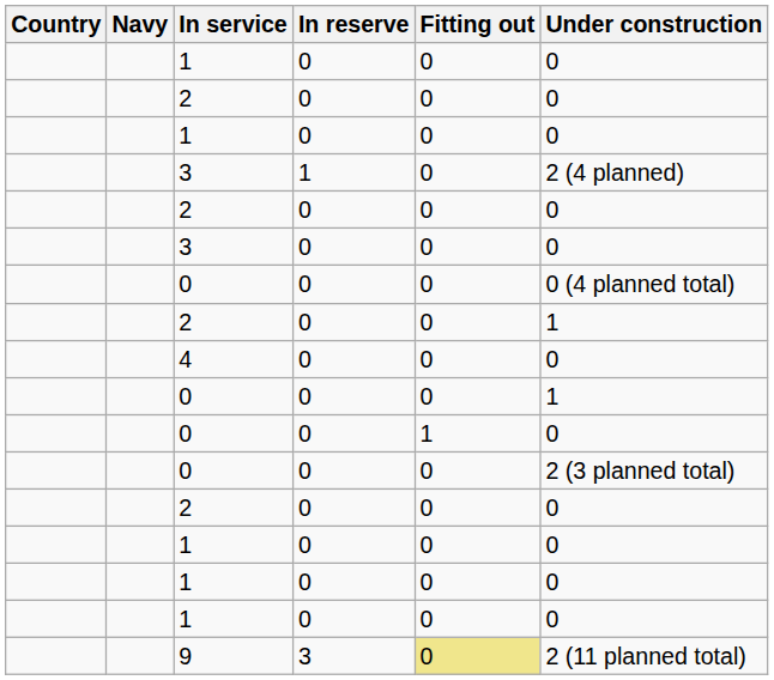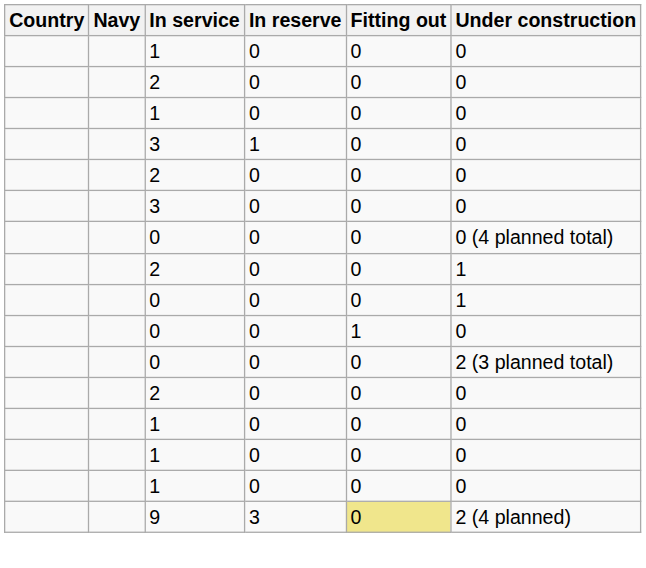 <table class="wikitable sortable" style="font-size:95%;">
 <tr>
 <th>Country</th>
 <th>Navy</th>
 <th>In service</th>
 <th>In reserve</th>
 <th>Fitting out</th>
 <th>Under construction</th>
 </tr>
 <tr>
 <td></td>
 <td></td>
 <td>1</td>
 <td>0</td>
 <td>0</td>
 <td>0</td>
 </tr>
 <tr>
 <td></td>
 <td></td>
 <td>2</td>
 <td>0</td>
 <td>0</td>
 <td>0</td>
 </tr>
 <tr>
 <td></td>
 <td></td>
 <td>1</td>
 <td>0</td>
 <td>0</td>
 <td>0</td>
 </tr>
 <tr>
 <td></td>
 <td></td>
 <td>3</td>
 <td>1</td>
 <td>0</td>
-<td>2 (4 planned)</td>
+<td>0</td>
 </tr>
 <tr>
 <td></td>
 <td></td>
 <td>2</td>
 <td>0</td>
 <td>0</td>
 <td>0</td>
 </tr>
 <tr>
 <td></td>
 <td></td>
 <td>3</td>
 <td>0</td>
 <td>0</td>
 <td>0</td>
 </tr>
 <tr>
 <td></td>
 <td></td>
 <td>0</td>
 <td>0</td>
 <td>0</td>
 <td>0 (4 planned total)</td>
 </tr>
 <tr>
 <td></td>
 <td></td>
 <td>2</td>
 <td>0</td>
 <td>0</td>
 <td>1</td>
-</tr>
-<tr>
-<td></td>
-<td></td>
-<td>4</td>
-<td>0</td>
-<td>0</td>
-<td>0</td>
 </tr>
 <tr>
 <td></td>
 <td></td>
 <td>0</td>
 <td>0</td>
 <td>0</td>
 <td>1</td>
 </tr>
 <tr>
 <td></td>
 <td></td>
 <td>0</td>
 <td>0</td>
 <td>1</td>
 <td>0</td>
 </tr>
 <tr>
 <td></td>
 <td></td>
 <td>0</td>
 <td>0</td>
 <td>0</td>
 <td>2 (3 planned total)</td>
 </tr>
 <tr>
 <td></td>
 <td></td>
 <td>2</td>
 <td>0</td>
 <td>0</td>
 <td>0</td>
 </tr>
 <tr>
 <td></td>
 <td></td>
 <td>1</td>
 <td>0</td>
 <td>0</td>
 <td>0</td>
 </tr>
 <tr>
 <td></td>
 <td></td>
 <td>1</td>
 <td>0</td>
 <td>0</td>
 <td>0</td>
 </tr>
 <tr>
 <td></td>
 <td></td>
 <td>1</td>
 <td>0</td>
 <td>0</td>
 <td>0</td>
 </tr>
 <tr>
 <td></td>
 <td></td>
 <td>9</td>
 <td>3</td>
 <td style="background: khaki;">0</td>
-<td>2 (11 planned total)</td>
+<td>2 (4 planned)</td>
 </tr>
 </table>
